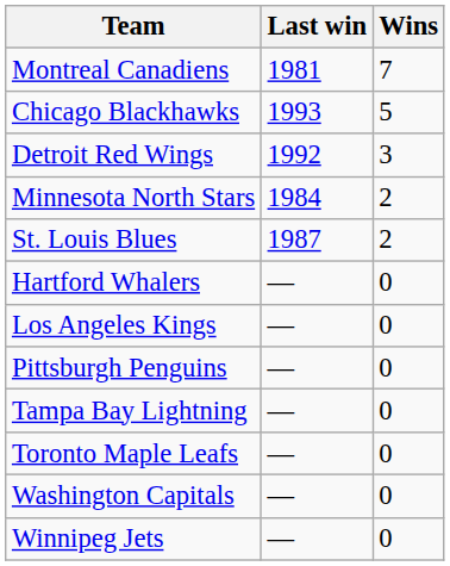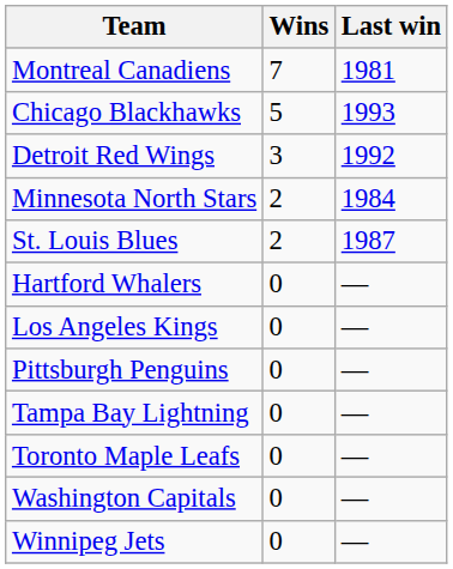 <table class="wikitable">
 <tr>
 <th>Team</th>
+<th>Wins</th>
 <th>Last win</th>
-<th>Wins</th>
 </tr>
 <tr>
 <td><a href='#'>Montreal Canadiens</a></td>
+<td>7</td>
 <td><a href='#'>1981</a></td>
-<td>7</td>
 </tr>
 <tr>
 <td><a href='#'>Chicago Blackhawks</a></td>
+<td>5</td>
 <td><a href='#'>1993</a></td>
-<td>5</td>
 </tr>
 <tr>
 <td><a href='#'>Detroit Red Wings</a></td>
+<td>3</td>
 <td><a href='#'>1992</a></td>
-<td>3</td>
 </tr>
 <tr>
 <td><a href='#'>Minnesota North Stars</a></td>
+<td>2</td>
 <td><a href='#'>1984</a></td>
-<td>2</td>
 </tr>
 <tr>
 <td><a href='#'>St. Louis Blues</a></td>
+<td>2</td>
 <td><a href='#'>1987</a></td>
-<td>2</td>
 </tr>
 <tr>
 <td><a href='#'>Hartford Whalers</a></td>
+<td>0</td>
 <td>—</td>
-<td>0</td>
 </tr>
 <tr>
 <td><a href='#'>Los Angeles Kings</a></td>
+<td>0</td>
 <td>—</td>
-<td>0</td>
 </tr>
 <tr>
 <td><a href='#'>Pittsburgh Penguins</a></td>
+<td>0</td>
 <td>—</td>
-<td>0</td>
 </tr>
 <tr>
 <td><a href='#'>Tampa Bay Lightning</a></td>
+<td>0</td>
 <td>—</td>
-<td>0</td>
 </tr>
 <tr>
 <td><a href='#'>Toronto Maple Leafs</a></td>
+<td>0</td>
 <td>—</td>
-<td>0</td>
 </tr>
 <tr>
 <td><a href='#'>Washington Capitals</a></td>
+<td>0</td>
 <td>—</td>
-<td>0</td>
 </tr>
 <tr>
 <td><a href='#'>Winnipeg Jets</a></td>
+<td>0</td>
 <td>—</td>
-<td>0</td>
 </tr>
 </table>
